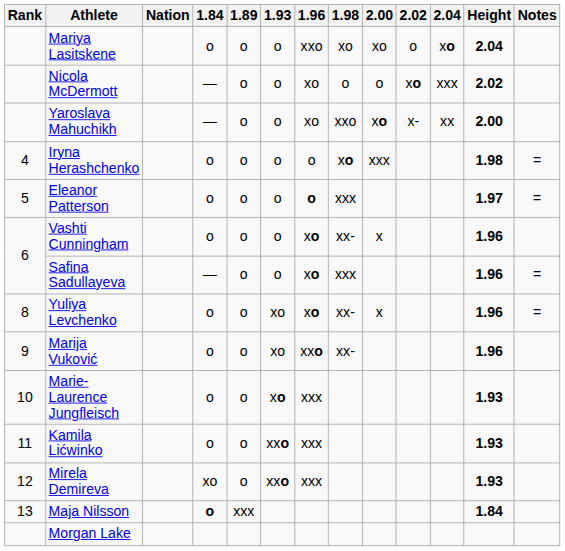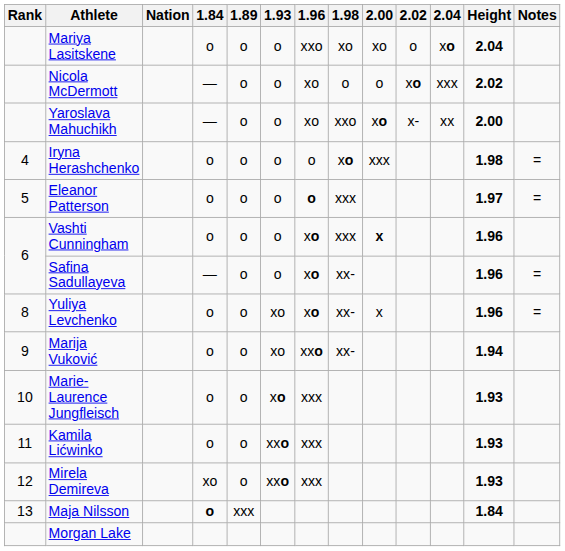 <table class="wikitable sortable" style="text-align:center">
 <tr>
 <th>Rank</th>
 <th>Athlete</th>
 <th>Nation</th>
 <th>1.84</th>
 <th>1.89</th>
 <th>1.93</th>
 <th>1.96</th>
 <th>1.98</th>
 <th>2.00</th>
 <th>2.02</th>
 <th>2.04</th>
 <th>Height</th>
 <th>Notes</th>
 </tr>
 <tr>
 <td></td>
 <td align=left><a href='#'>Mariya Lasitskene</a></td>
 <td align=left></td>
 <td>o</td>
 <td>o</td>
 <td>o</td>
 <td>xxo</td>
 <td>xo</td>
 <td>xo</td>
 <td>o</td>
 <td>x<strong>o</strong></td>
 <td><strong>2.04</strong></td>
 <td></td>
 </tr>
 <tr>
 <td></td>
 <td align=left><a href='#'>Nicola McDermott</a></td>
 <td align=left></td>
 <td>—</td>
 <td>o</td>
 <td>o</td>
 <td>xo</td>
 <td>o</td>
 <td>o</td>
 <td>x<strong>o</strong></td>
 <td>xxx</td>
 <td><strong>2.02</strong></td>
 <td></td>
 </tr>
 <tr>
 <td></td>
 <td align=left><a href='#'>Yaroslava Mahuchikh</a></td>
 <td align=left></td>
 <td>—</td>
 <td>o</td>
 <td>o</td>
 <td>xo</td>
 <td>xxo</td>
 <td>x<strong>o</strong></td>
 <td>x-</td>
 <td>xx</td>
 <td><strong>2.00</strong></td>
 <td></td>
 </tr>
 <tr>
 <td>4</td>
 <td align=left><a href='#'>Iryna Herashchenko</a></td>
 <td align=left></td>
 <td>o</td>
 <td>o</td>
 <td>o</td>
 <td>o</td>
 <td>x<strong>o</strong></td>
 <td>xxx</td>
 <td></td>
 <td></td>
 <td><strong>1.98</strong></td>
 <td>=</td>
 </tr>
 <tr>
 <td>5</td>
 <td align=left><a href='#'>Eleanor Patterson</a></td>
 <td align=left></td>
 <td>o</td>
 <td>o</td>
 <td>o</td>
 <td><strong>o</strong></td>
 <td>xxx</td>
 <td></td>
 <td></td>
 <td></td>
 <td><strong>1.97</strong></td>
 <td>=</td>
 </tr>
 <tr>
 <td rowspan=2>6</td>
 <td align=left><a href='#'>Vashti Cunningham</a></td>
 <td align=left></td>
 <td>o</td>
 <td>o</td>
 <td>o</td>
 <td>x<strong>o</strong></td>
-<td>xx-</td>
-<td>x</td>
+<td>xxx</td>
+<td><strong>x</strong></td>
 <td></td>
 <td></td>
 <td><strong>1.96</strong></td>
 <td></td>
 </tr>
 <tr>
 <td align=left><a href='#'>Safina Sadullayeva</a></td>
 <td align=left></td>
 <td>—</td>
 <td>o</td>
 <td>o</td>
 <td>x<strong>o</strong></td>
-<td>xxx</td>
+<td>xx-</td>
 <td></td>
 <td></td>
 <td></td>
 <td><strong>1.96</strong></td>
 <td>=</td>
 </tr>
 <tr>
 <td>8</td>
 <td align=left><a href='#'>Yuliya Levchenko</a></td>
 <td align=left></td>
 <td>o</td>
 <td>o</td>
 <td>xo</td>
 <td>x<strong>o</strong></td>
 <td>xx-</td>
 <td>x</td>
 <td></td>
 <td></td>
 <td><strong>1.96</strong></td>
 <td>=</td>
 </tr>
 <tr>
 <td>9</td>
 <td align=left><a href='#'>Marija Vuković</a></td>
 <td align=left></td>
 <td>o</td>
 <td>o</td>
 <td>xo</td>
 <td>xx<strong>o</strong></td>
 <td>xx-</td>
 <td></td>
 <td></td>
 <td></td>
-<td><strong>1.96</strong></td>
+<td><strong>1.94</strong></td>
 <td></td>
 </tr>
 <tr>
 <td>10</td>
 <td align=left><a href='#'>Marie-Laurence Jungfleisch</a></td>
 <td align=left></td>
 <td>o</td>
 <td>o</td>
 <td>x<strong>o</strong></td>
 <td>xxx</td>
 <td></td>
 <td></td>
 <td></td>
 <td></td>
 <td><strong>1.93</strong></td>
 <td></td>
 </tr>
 <tr>
 <td>11</td>
 <td align=left><a href='#'>Kamila Lićwinko</a></td>
 <td align=left></td>
 <td>o</td>
 <td>o</td>
 <td>xx<strong>o</strong></td>
 <td>xxx</td>
 <td></td>
 <td></td>
 <td></td>
 <td></td>
 <td><strong>1.93</strong></td>
 <td></td>
 </tr>
 <tr>
 <td>12</td>
 <td align=left><a href='#'>Mirela Demireva</a></td>
 <td align=left></td>
 <td>xo</td>
 <td>o</td>
 <td>xx<strong>o</strong></td>
 <td>xxx</td>
 <td></td>
 <td></td>
 <td></td>
 <td></td>
 <td><strong>1.93</strong></td>
 <td></td>
 </tr>
 <tr>
 <td>13</td>
 <td align=left><a href='#'>Maja Nilsson</a></td>
 <td align=left></td>
 <td><strong>o</strong></td>
 <td>xxx</td>
 <td></td>
 <td></td>
 <td></td>
 <td></td>
 <td></td>
 <td></td>
 <td><strong>1.84</strong></td>
 <td></td>
 </tr>
 <tr>
 <td></td>
 <td align=left><a href='#'>Morgan Lake</a></td>
 <td align=left></td>
 <td></td>
 <td></td>
 <td></td>
 <td></td>
 <td></td>
 <td></td>
 <td></td>
 <td></td>
 <td></td>
 <td></td>
 </tr>
 </table>
